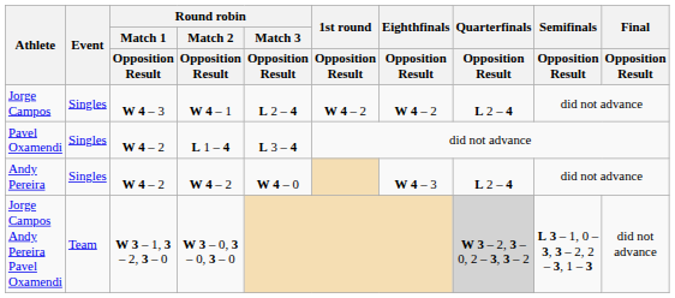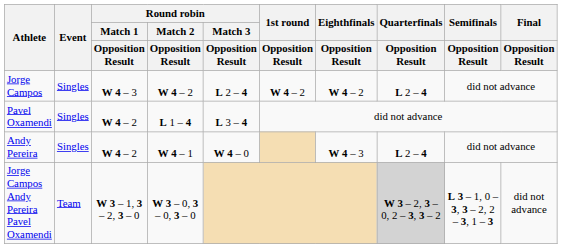 <table class="wikitable" style="font-size:90%">
 <tr>
 <th rowspan=3>Athlete</th>
 <th rowspan=3>Event</th>
 <th colspan=3>Round robin</th>
 <th rowspan=2>1st round</th>
 <th rowspan=2>Eighthfinals</th>
 <th rowspan=2>Quarterfinals</th>
 <th rowspan=2>Semifinals</th>
 <th rowspan=2>Final</th>
 </tr>
 <tr>
 <th>Match 1</th>
 <th>Match 2</th>
 <th>Match 3</th>
 </tr>
 <tr>
 <th>Opposition<br>Result</th>
 <th>Opposition<br>Result</th>
 <th>Opposition<br>Result</th>
 <th>Opposition<br>Result</th>
 <th>Opposition<br>Result</th>
 <th>Opposition<br>Result</th>
 <th>Opposition<br>Result</th>
 <th>Opposition<br>Result</th>
 </tr>
 <tr>
 <td><a href='#'>Jorge Campos</a></td>
 <td><a href='#'>Singles</a></td>
 <td align=center><br><strong>W</strong> <strong>4</strong> – 3</td>
-<td align=center><br><strong>W</strong> <strong>4</strong> – 1</td>
+<td align=center><br><strong>W</strong> <strong>4</strong> – 2</td>
 <td align=center><br><strong>L</strong> 2 – <strong>4</strong></td>
 <td align=center><br><strong>W</strong> <strong>4</strong> – 2</td>
 <td align=center><br><strong>W</strong> <strong>4</strong> – 2</td>
 <td align=center><br><strong>L</strong> 2 – <strong>4</strong></td>
 <td align="center" colspan="7">did not advance</td>
 </tr>
 <tr>
 <td><a href='#'>Pavel Oxamendi</a></td>
 <td><a href='#'>Singles</a></td>
 <td align=center><br><strong>W</strong> <strong>4</strong> – 2</td>
 <td align=center><br><strong>L</strong> 1 – <strong>4</strong></td>
 <td align=center><br><strong>L</strong> 3 – <strong>4</strong></td>
 <td align="center" colspan="7">did not advance</td>
 </tr>
 <tr>
 <td><a href='#'>Andy Pereira</a></td>
 <td><a href='#'>Singles</a></td>
 <td align=center><br><strong>W</strong> <strong>4</strong> – 2</td>
-<td align=center><br><strong>W</strong> <strong>4</strong> – 2</td>
+<td align=center><br><strong>W</strong> <strong>4</strong> – 1</td>
 <td align=center><br><strong>W</strong> <strong>4</strong> – 0</td>
 <td align=center bgcolor=wheat></td>
 <td align=center><br><strong>W</strong> <strong>4</strong> – 3</td>
 <td align=center><br><strong>L</strong> 2 – <strong>4</strong></td>
 <td align="center" colspan="7">did not advance</td>
 </tr>
 <tr>
 <td><a href='#'>Jorge Campos</a><br><a href='#'>Andy Pereira</a><br><a href='#'>Pavel Oxamendi</a></td>
 <td><a href='#'>Team</a></td>
 <td align=center><br><strong>W</strong> <strong>3</strong> – 1, <strong>3</strong> – 2, <strong>3</strong> – 0</td>
 <td align=center><br><strong>W</strong> <strong>3</strong> – 0, <strong>3</strong> – 0, <strong>3</strong> – 0</td>
 <td align=center bgcolor=wheat colspan=3></td>
 <td align=center style="background: lightgrey;"><br><strong>W</strong> <strong>3</strong> – 2, <strong>3</strong> – 0, 2 – <strong>3</strong>, <strong>3</strong> – 2</td>
 <td align=center><br><strong>L</strong> <strong>3</strong> – 1, 0 – <strong>3</strong>, <strong>3</strong> – 2, 2 – <strong>3</strong>, 1 – <strong>3</strong><br></td>
 <td align="center" colspan="7">did not advance</td>
 </tr>
 </table>
